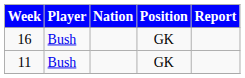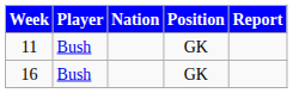 <table class="wikitable" style="font-size: 95%; text-align: center;">
 <tr>
 <th style="background:#00f; color:white; text-align:center;">Week</th>
 <th style="background:#00f; color:white; text-align:center;">Player</th>
 <th style="background:#00f; color:white; text-align:center;">Nation</th>
 <th style="background:#00f; color:white; text-align:center;">Position</th>
 <th style="background:#00f; color:white; text-align:center;">Report</th>
 </tr>
 <tr>
-<td>16</td>
+<td>11</td>
 <td style="text-align:left;"><a href='#'>Bush</a></td>
 <td style="text-align:left;"></td>
 <td>GK</td>
 <td></td>
 </tr>
 <tr>
-<td>11</td>
+<td>16</td>
 <td style="text-align:left;"><a href='#'>Bush</a></td>
 <td style="text-align:left;"></td>
 <td>GK</td>
 <td></td>
 </tr>
 <tr>
 </tr>
 </table>
